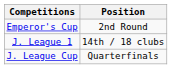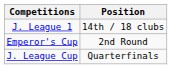 <table class="wikitable" style="text-align:center;">
 <tr>
 <th>Competitions</th>
 <th>Position</th>
 </tr>
 <tr>
+<td><a href='#'>J. League 1</a></td>
+<td>14th / 18 clubs</td>
+</tr>
+<tr>
 <td><a href='#'>Emperor's Cup</a></td>
 <td>2nd Round</td>
-</tr>
-<tr>
-<td><a href='#'>J. League 1</a></td>
-<td>14th / 18 clubs</td>
 </tr>
 <tr>
 <td><a href='#'>J. League Cup</a></td>
 <td>Quarterfinals</td>
 </tr>
 </table>
